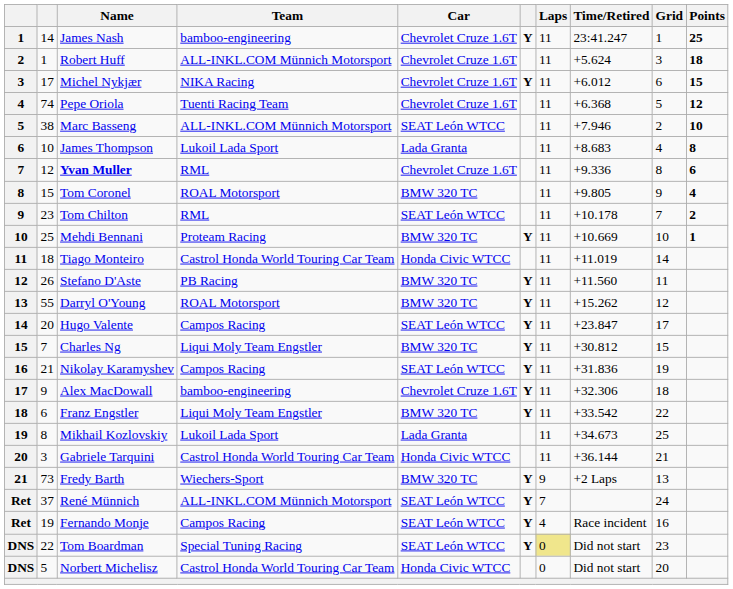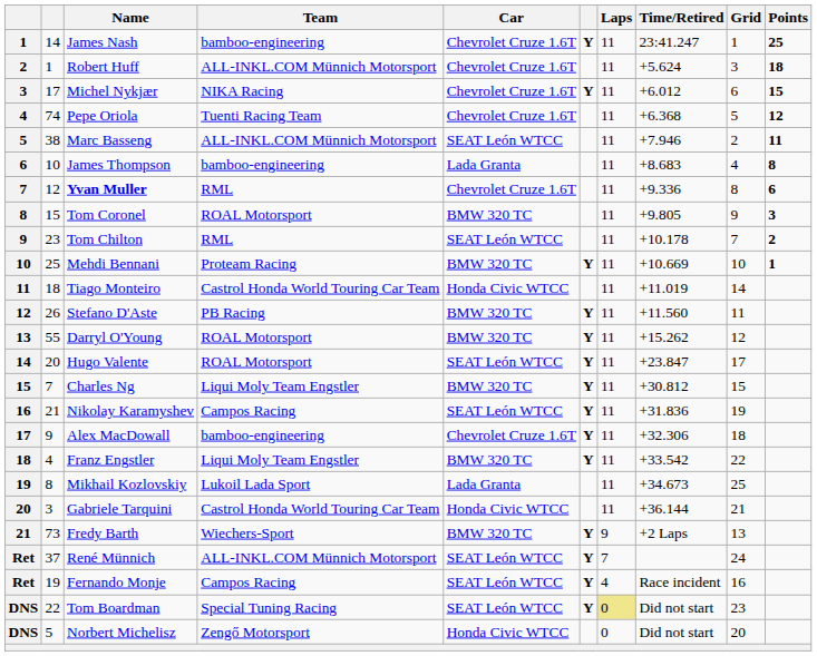 <table class="wikitable sortable" style="font-size: 95%;">
 <tr>
 <th></th>
 <th></th>
 <th>Name</th>
 <th>Team</th>
 <th>Car</th>
 <th></th>
 <th>Laps</th>
 <th>Time/Retired</th>
 <th>Grid</th>
 <th>Points</th>
 </tr>
 <tr>
 <th>1</th>
 <td>14</td>
 <td> <a href='#'>James Nash</a></td>
 <td><a href='#'>bamboo-engineering</a></td>
 <td><a href='#'>Chevrolet Cruze 1.6T</a></td>
 <td align=center><strong><span>Y</span></strong></td>
 <td>11</td>
 <td>23:41.247</td>
 <td>1</td>
 <td><strong>25</strong></td>
 </tr>
 <tr>
 <th>2</th>
 <td>1</td>
 <td> <a href='#'>Robert Huff</a></td>
 <td><a href='#'>ALL-INKL.COM Münnich Motorsport</a></td>
 <td><a href='#'>Chevrolet Cruze 1.6T</a></td>
 <td></td>
 <td>11</td>
 <td>+5.624</td>
 <td>3</td>
 <td><strong>18</strong></td>
 </tr>
 <tr>
 <th>3</th>
 <td>17</td>
 <td> <a href='#'>Michel Nykjær</a></td>
 <td><a href='#'>NIKA Racing</a></td>
 <td><a href='#'>Chevrolet Cruze 1.6T</a></td>
 <td align=center><strong><span>Y</span></strong></td>
 <td>11</td>
 <td>+6.012</td>
 <td>6</td>
 <td><strong>15</strong></td>
 </tr>
 <tr>
 <th>4</th>
 <td>74</td>
 <td> <a href='#'>Pepe Oriola</a></td>
 <td><a href='#'>Tuenti Racing Team</a></td>
 <td><a href='#'>Chevrolet Cruze 1.6T</a></td>
 <td></td>
 <td>11</td>
 <td>+6.368</td>
 <td>5</td>
 <td><strong>12</strong></td>
 </tr>
 <tr>
 <th>5</th>
 <td>38</td>
 <td> <a href='#'>Marc Basseng</a></td>
 <td><a href='#'>ALL-INKL.COM Münnich Motorsport</a></td>
 <td><a href='#'>SEAT León WTCC</a></td>
 <td></td>
 <td>11</td>
 <td>+7.946</td>
 <td>2</td>
-<td><strong>10</strong></td>
+<td><strong>11</strong></td>
 </tr>
 <tr>
 <th>6</th>
 <td>10</td>
 <td> <a href='#'>James Thompson</a></td>
-<td><a href='#'>Lukoil Lada Sport</a></td>
+<td><a href='#'>bamboo-engineering</a></td>
 <td><a href='#'>Lada Granta</a></td>
 <td></td>
 <td>11</td>
 <td>+8.683</td>
 <td>4</td>
 <td><strong>8</strong></td>
 </tr>
 <tr>
 <th>7</th>
 <td>12</td>
 <td> <strong><a href='#'>Yvan Muller</a></strong></td>
 <td><a href='#'>RML</a></td>
 <td><a href='#'>Chevrolet Cruze 1.6T</a></td>
 <td></td>
 <td>11</td>
 <td>+9.336</td>
 <td>8</td>
 <td><strong>6</strong></td>
 </tr>
 <tr>
 <th>8</th>
 <td>15</td>
 <td> <a href='#'>Tom Coronel</a></td>
 <td><a href='#'>ROAL Motorsport</a></td>
 <td><a href='#'>BMW 320 TC</a></td>
 <td></td>
 <td>11</td>
 <td>+9.805</td>
 <td>9</td>
-<td><strong>4</strong></td>
+<td><strong>3</strong></td>
 </tr>
 <tr>
 <th>9</th>
 <td>23</td>
 <td> <a href='#'>Tom Chilton</a></td>
 <td><a href='#'>RML</a></td>
 <td><a href='#'>SEAT León WTCC</a></td>
 <td></td>
 <td>11</td>
 <td>+10.178</td>
 <td>7</td>
 <td><strong>2</strong></td>
 </tr>
 <tr>
 <th>10</th>
 <td>25</td>
 <td> <a href='#'>Mehdi Bennani</a></td>
 <td><a href='#'>Proteam Racing</a></td>
 <td><a href='#'>BMW 320 TC</a></td>
 <td align=center><strong><span>Y</span></strong></td>
 <td>11</td>
 <td>+10.669</td>
 <td>10</td>
 <td><strong>1</strong></td>
 </tr>
 <tr>
 <th>11</th>
 <td>18</td>
 <td> <a href='#'>Tiago Monteiro</a></td>
 <td><a href='#'>Castrol Honda World Touring Car Team</a></td>
 <td><a href='#'>Honda Civic WTCC</a></td>
 <td></td>
 <td>11</td>
 <td>+11.019</td>
 <td>14</td>
 <td></td>
 </tr>
 <tr>
 <th>12</th>
 <td>26</td>
 <td> <a href='#'>Stefano D'Aste</a></td>
 <td><a href='#'>PB Racing</a></td>
 <td><a href='#'>BMW 320 TC</a></td>
 <td align=center><strong><span>Y</span></strong></td>
 <td>11</td>
 <td>+11.560</td>
 <td>11</td>
 <td></td>
 </tr>
 <tr>
 <th>13</th>
 <td>55</td>
 <td> <a href='#'>Darryl O'Young</a></td>
 <td><a href='#'>ROAL Motorsport</a></td>
 <td><a href='#'>BMW 320 TC</a></td>
 <td align=center><strong><span>Y</span></strong></td>
 <td>11</td>
 <td>+15.262</td>
 <td>12</td>
 <td></td>
 </tr>
 <tr>
 <th>14</th>
 <td>20</td>
 <td> <a href='#'>Hugo Valente</a></td>
-<td><a href='#'>Campos Racing</a></td>
+<td><a href='#'>ROAL Motorsport</a></td>
 <td><a href='#'>SEAT León WTCC</a></td>
 <td align=center><strong><span>Y</span></strong></td>
 <td>11</td>
 <td>+23.847</td>
 <td>17</td>
 <td></td>
 </tr>
 <tr>
 <th>15</th>
 <td>7</td>
 <td> <a href='#'>Charles Ng</a></td>
 <td><a href='#'>Liqui Moly Team Engstler</a></td>
 <td><a href='#'>BMW 320 TC</a></td>
 <td align=center><strong><span>Y</span></strong></td>
 <td>11</td>
 <td>+30.812</td>
 <td>15</td>
 <td></td>
 </tr>
 <tr>
 <th>16</th>
 <td>21</td>
 <td> <a href='#'>Nikolay Karamyshev</a></td>
 <td><a href='#'>Campos Racing</a></td>
 <td><a href='#'>SEAT León WTCC</a></td>
 <td align=center><strong><span>Y</span></strong></td>
 <td>11</td>
 <td>+31.836</td>
 <td>19</td>
 <td></td>
 </tr>
 <tr>
 <th>17</th>
 <td>9</td>
 <td> <a href='#'>Alex MacDowall</a></td>
 <td><a href='#'>bamboo-engineering</a></td>
 <td><a href='#'>Chevrolet Cruze 1.6T</a></td>
 <td align=center><strong><span>Y</span></strong></td>
 <td>11</td>
 <td>+32.306</td>
 <td>18</td>
 <td></td>
 </tr>
 <tr>
 <th>18</th>
-<td>6</td>
+<td>4</td>
 <td> <a href='#'>Franz Engstler</a></td>
 <td><a href='#'>Liqui Moly Team Engstler</a></td>
 <td><a href='#'>BMW 320 TC</a></td>
 <td align=center><strong><span>Y</span></strong></td>
 <td>11</td>
 <td>+33.542</td>
 <td>22</td>
 <td></td>
 </tr>
 <tr>
 <th>19</th>
 <td>8</td>
 <td> <a href='#'>Mikhail Kozlovskiy</a></td>
 <td><a href='#'>Lukoil Lada Sport</a></td>
 <td><a href='#'>Lada Granta</a></td>
 <td></td>
 <td>11</td>
 <td>+34.673</td>
 <td>25</td>
 <td></td>
 </tr>
 <tr>
 <th>20</th>
 <td>3</td>
 <td> <a href='#'>Gabriele Tarquini</a></td>
 <td><a href='#'>Castrol Honda World Touring Car Team</a></td>
 <td><a href='#'>Honda Civic WTCC</a></td>
 <td></td>
 <td>11</td>
 <td>+36.144</td>
 <td>21</td>
 <td></td>
 </tr>
 <tr>
 <th>21</th>
 <td>73</td>
 <td> <a href='#'>Fredy Barth</a></td>
 <td><a href='#'>Wiechers-Sport</a></td>
 <td><a href='#'>BMW 320 TC</a></td>
 <td align=center><strong><span>Y</span></strong></td>
 <td>9</td>
 <td>+2 Laps</td>
 <td>13</td>
 <td></td>
 </tr>
 <tr>
 <th>Ret</th>
 <td>37</td>
 <td> <a href='#'>René Münnich</a></td>
 <td><a href='#'>ALL-INKL.COM Münnich Motorsport</a></td>
 <td><a href='#'>SEAT León WTCC</a></td>
 <td align=center><strong><span>Y</span></strong></td>
 <td>7</td>
 <td></td>
 <td>24</td>
 <td></td>
 </tr>
 <tr>
 <th>Ret</th>
 <td>19</td>
 <td> <a href='#'>Fernando Monje</a></td>
 <td><a href='#'>Campos Racing</a></td>
 <td><a href='#'>SEAT León WTCC</a></td>
 <td align=center><strong><span>Y</span></strong></td>
 <td>4</td>
 <td>Race incident</td>
 <td>16</td>
 <td></td>
 </tr>
 <tr>
 <th>DNS</th>
 <td>22</td>
 <td> <a href='#'>Tom Boardman</a></td>
 <td><a href='#'>Special Tuning Racing</a></td>
 <td><a href='#'>SEAT León WTCC</a></td>
 <td align=center><strong><span>Y</span></strong></td>
 <td style="background: khaki;">0</td>
 <td>Did not start</td>
 <td>23</td>
 <td></td>
 </tr>
 <tr>
 <th>DNS</th>
 <td>5</td>
 <td> <a href='#'>Norbert Michelisz</a></td>
-<td><a href='#'>Castrol Honda World Touring Car Team</a></td>
+<td><a href='#'>Zengő Motorsport</a></td>
 <td><a href='#'>Honda Civic WTCC</a></td>
 <td></td>
 <td>0</td>
 <td>Did not start</td>
 <td>20</td>
 <td></td>
 </tr>
 <tr>
 <th colspan=10></th>
 </tr>
 </table>
